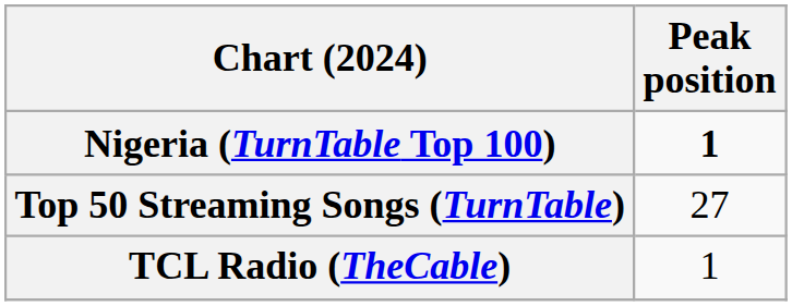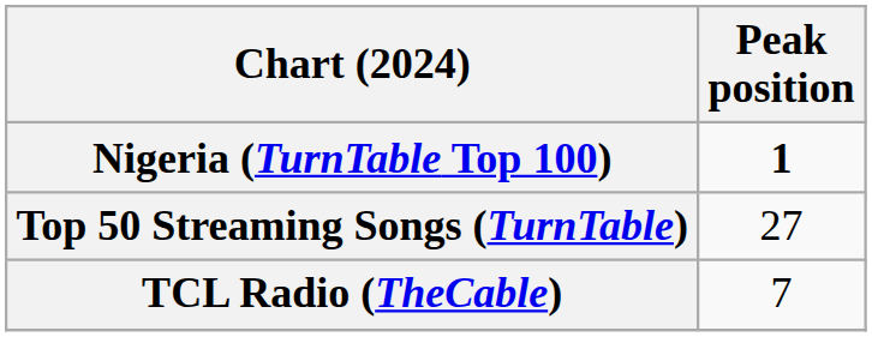 <table class="wikitable sortable plainrowheaders">
 <tr>
 <th>Chart (2024)</th>
 <th>Peak<br>position</th>
 </tr>
 <tr>
 <th scope="row">Nigeria (<a href='#'><em>TurnTable</em> Top 100</a>)</th>
 <td align=center><strong>1</strong></td>
 </tr>
 <tr>
 <th scope="row">Top 50 Streaming Songs (<a href='#'><em>TurnTable</em></a>)</th>
 <td align=center>27</td>
 </tr>
 <tr>
 <th scope="row">TCL Radio (<em><a href='#'>TheCable</a></em>)</th>
-<td align=center>1</td>
+<td align=center>7</td>
 </tr>
 <tr>
 </tr>
 <tr>
 </tr>
 </table>
